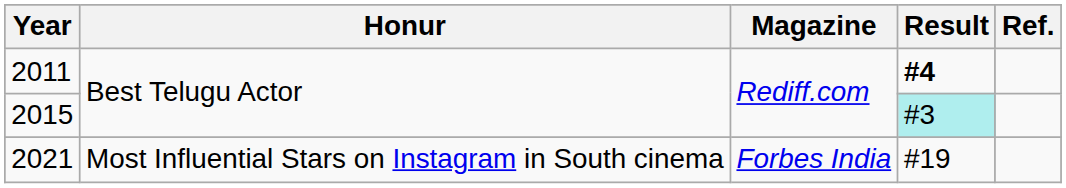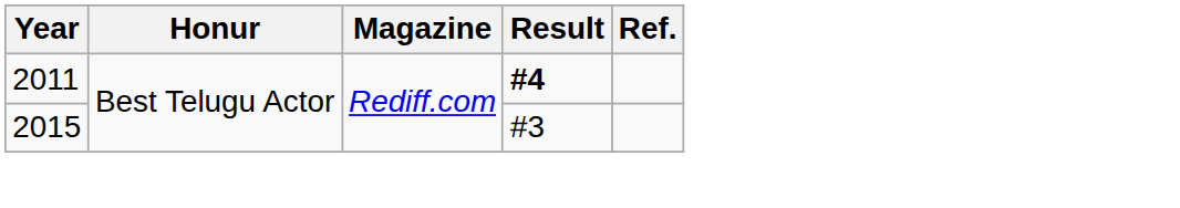 <table class="wikitable">
 <tr>
 <th>Year</th>
 <th>Honur</th>
 <th>Magazine</th>
 <th>Result</th>
 <th>Ref.</th>
 </tr>
 <tr>
 <td>2011</td>
 <td rowspan="2">Best Telugu Actor</td>
 <td rowspan="2"><em><a href='#'>Rediff.com</a></em></td>
 <td><strong>#4</strong></td>
 <td></td>
 </tr>
 <tr>
 <td>2015</td>
-<td style="background: paleturquoise;">#3</td>
-<td></td>
-</tr>
-<tr>
-<td>2021</td>
-<td>Most Influential Stars on <a href='#'>Instagram</a> in South cinema</td>
-<td><em><a href='#'>Forbes India</a></em></td>
-<td>#19</td>
+<td>#3</td>
 <td></td>
 </tr>
 </table>
